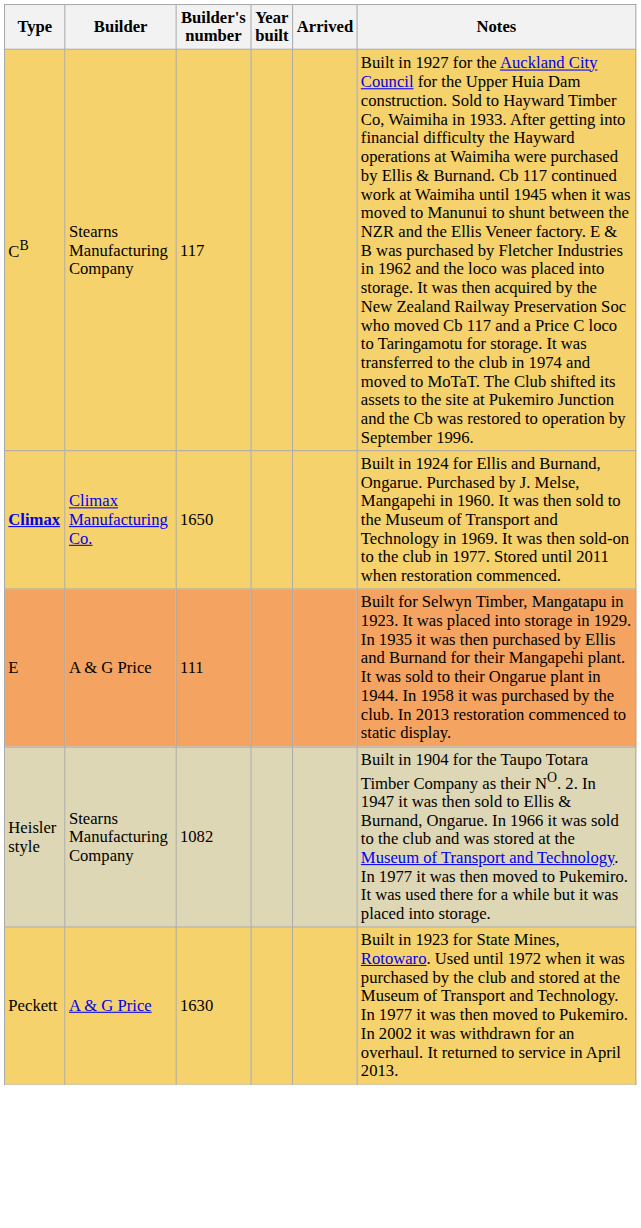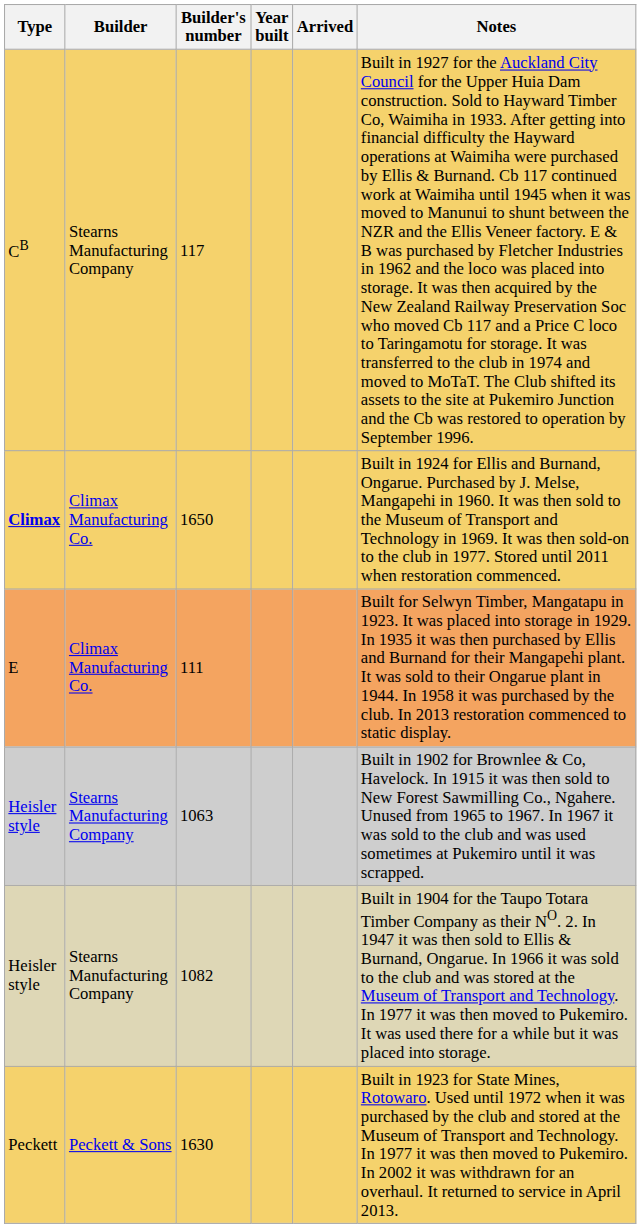 <table class="sortable wikitable" border="1">
 <tr>
 <th>Type</th>
 <th>Builder</th>
 <th>Builder's number</th>
 <th>Year built</th>
 <th>Arrived</th>
 <th>Notes</th>
 </tr>
 <tr style="background:#F5D26C;">
 <td>C<sup>B</sup></td>
 <td>Stearns Manufacturing Company</td>
 <td>117</td>
 <td></td>
 <td></td>
 <td>Built in 1927 for the <a href='#'>Auckland City Council</a> for the Upper Huia Dam construction. Sold to Hayward Timber Co, Waimiha in 1933. After getting into financial difficulty the Hayward operations at Waimiha were purchased by Ellis & Burnand. Cb 117 continued work at Waimiha until 1945 when it was moved to Manunui to shunt between the NZR and the Ellis Veneer factory. E & B was purchased by Fletcher Industries in 1962 and the loco was placed into storage. It was then acquired by the New Zealand Railway Preservation Soc who moved Cb 117 and a Price C loco to Taringamotu for storage. It was transferred to the club in 1974 and moved to MoTaT. The Club shifted its assets to the site at Pukemiro Junction and the Cb was restored to operation by September 1996.</td>
 </tr>
 <tr style="background:#F5D26C;">
 <td><strong><a href='#'>Climax</a></strong></td>
 <td><a href='#'>Climax Manufacturing Co.</a></td>
 <td>1650</td>
 <td></td>
 <td></td>
 <td>Built in 1924 for Ellis and Burnand, Ongarue. Purchased by J. Melse, Mangapehi in 1960. It was then sold to the Museum of Transport and Technology in 1969. It was then sold-on to the club in 1977. Stored until 2011 when restoration commenced.</td>
 </tr>
 <tr style="background:#f4a460;">
 <td>E</td>
-<td>A & G Price</td>
+<td><a href='#'>Climax Manufacturing Co.</a></td>
 <td>111</td>
 <td></td>
 <td></td>
 <td>Built for Selwyn Timber, Mangatapu in 1923. It was placed into storage in 1929. In 1935 it was then purchased by Ellis and Burnand for their Mangapehi plant. It was sold to their Ongarue plant in 1944. In 1958 it was purchased by the club. In 2013 restoration commenced to static display.</td>
+</tr>
+<tr style="background:#cecece;">
+<td><a href='#'>Heisler style</a></td>
+<td><a href='#'>Stearns Manufacturing Company</a></td>
+<td>1063</td>
+<td></td>
+<td></td>
+<td>Built in 1902 for Brownlee & Co, Havelock. In 1915 it was then sold to New Forest Sawmilling Co., Ngahere. Unused from 1965 to 1967. In 1967 it was sold to the club and was used sometimes at Pukemiro until it was scrapped.</td>
 </tr>
 <tr style="background:#DED7B6;">
 <td>Heisler style</td>
 <td>Stearns Manufacturing Company</td>
 <td>1082</td>
 <td></td>
 <td></td>
 <td>Built in 1904 for the Taupo Totara Timber Company as their N<sup>O</sup>. 2. In 1947 it was then sold to Ellis & Burnand, Ongarue. In 1966 it was sold to the club and was stored at the <a href='#'>Museum of Transport and Technology</a>. In 1977 it was then moved to Pukemiro. It was used there for a while but it was placed into storage.</td>
 </tr>
 <tr style="background:#F5D26C;">
 <td>Peckett</td>
-<td><a href='#'>A & G Price</a></td>
+<td><a href='#'>Peckett & Sons</a></td>
 <td>1630</td>
 <td></td>
 <td></td>
 <td>Built in 1923 for State Mines, <a href='#'>Rotowaro</a>. Used until 1972 when it was purchased by the club and stored at the Museum of Transport and Technology. In 1977 it was then moved to Pukemiro. In 2002 it was withdrawn for an overhaul. It returned to service in April 2013.</td>
 </tr>
 </table>
